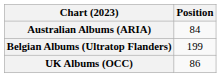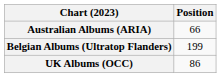 <table class="wikitable sortable plainrowheaders" style="text-align:center">
 <tr>
 <th scope="col">Chart (2023)</th>
 <th scope="col">Position</th>
 </tr>
 <tr>
 <th scope="row">Australian Albums (ARIA)</th>
-<td>84</td>
+<td>66</td>
 </tr>
 <tr>
 <th scope="row">Belgian Albums (Ultratop Flanders)</th>
 <td>199</td>
 </tr>
 <tr>
 <th scope="row">UK Albums (OCC)</th>
 <td>86</td>
 </tr>
 </table>
